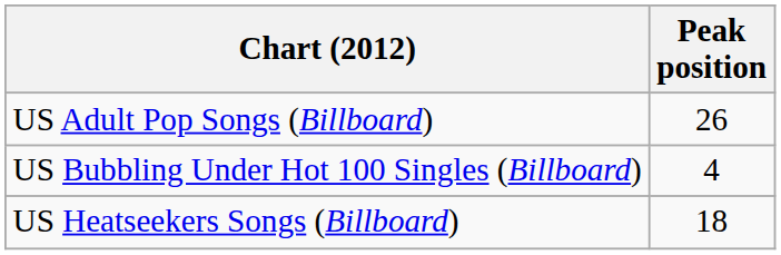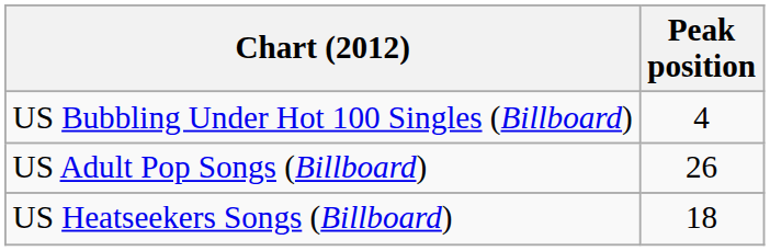 <table class="wikitable sortable">
 <tr>
 <th>Chart (2012)</th>
 <th>Peak<br>position</th>
 </tr>
 <tr>
+<td>US <a href='#'>Bubbling Under Hot 100 Singles</a> (<em><a href='#'>Billboard</a></em>)</td>
+<td style="text-align:center;">4</td>
+</tr>
+<tr>
 <td>US <a href='#'>Adult Pop Songs</a> (<em><a href='#'>Billboard</a></em>)</td>
 <td style="text-align:center;">26</td>
-</tr>
-<tr>
-<td>US <a href='#'>Bubbling Under Hot 100 Singles</a> (<em><a href='#'>Billboard</a></em>)</td>
-<td style="text-align:center;">4</td>
 </tr>
 <tr>
 <td>US <a href='#'>Heatseekers Songs</a> (<em><a href='#'>Billboard</a></em>)</td>
 <td style="text-align:center;">18</td>
 </tr>
 </table>
